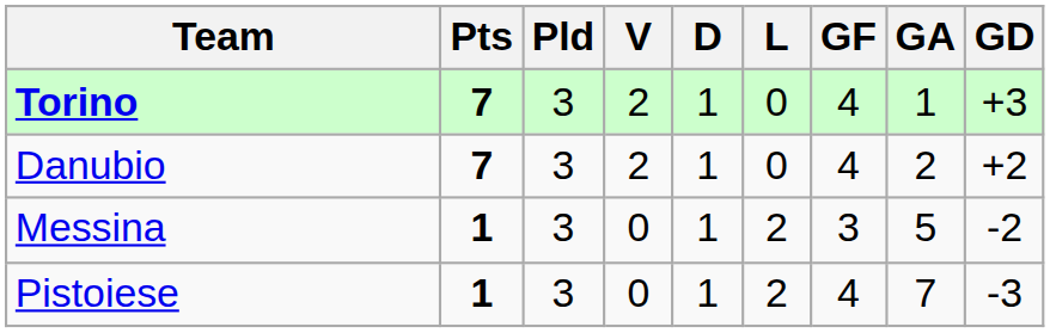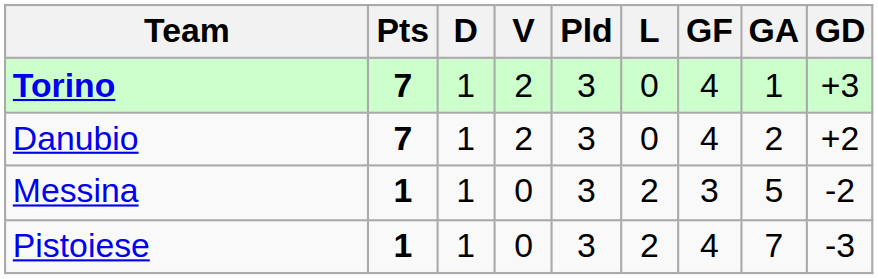 <table class=wikitable style="text-align:center">
 <tr>
 <th width=165>Team</th>
 <th width=20>Pts</th>
+<th width=20>D</th>
+<th width=20>V</th>
 <th width=20>Pld</th>
-<th width=20>V</th>
-<th width=20>D</th>
 <th width=20>L</th>
 <th width=20>GF</th>
 <th width=20>GA</th>
 <th width=20>GD</th>
 </tr>
 <tr style="background:#ccffcc">
 <td Style="text-align:left"><strong> <a href='#'>Torino</a></strong></td>
 <td><strong>7</strong></td>
+<td>1</td>
+<td>2</td>
 <td>3</td>
-<td>2</td>
-<td>1</td>
 <td>0</td>
 <td>4</td>
 <td>1</td>
 <td>+3</td>
 </tr>
 <tr>
 <td Style="text-align:left"> <a href='#'>Danubio</a></td>
 <td><strong>7</strong></td>
+<td>1</td>
+<td>2</td>
 <td>3</td>
-<td>2</td>
-<td>1</td>
 <td>0</td>
 <td>4</td>
 <td>2</td>
 <td>+2</td>
 </tr>
 <tr>
 <td Style="text-align:left"> <a href='#'>Messina</a></td>
 <td><strong>1</strong></td>
+<td>1</td>
+<td>0</td>
 <td>3</td>
-<td>0</td>
-<td>1</td>
 <td>2</td>
 <td>3</td>
 <td>5</td>
 <td>-2</td>
 </tr>
 <tr>
 <td Style="text-align:left"> <a href='#'>Pistoiese</a></td>
 <td><strong>1</strong></td>
+<td>1</td>
+<td>0</td>
 <td>3</td>
-<td>0</td>
-<td>1</td>
 <td>2</td>
 <td>4</td>
 <td>7</td>
 <td>-3</td>
 </tr>
 </table>
